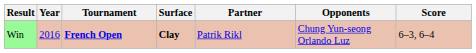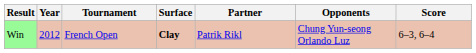 <table class="sortable wikitable">
 <tr>
 <th style="width:40px;">Result</th>
 <th style="width:30px;">Year</th>
 <th style="width:140px;">Tournament</th>
 <th style="width:50px;">Surface</th>
 <th style="width:150px;">Partner</th>
 <th style="width:150px;">Opponents</th>
 <th style="width:110px;" class="unsortable">Score</th>
 </tr>
 <tr style="background:#ebc2af;">
 <td style="background:#98fb98;">Win</td>
-<td><a href='#'>2016</a></td>
-<td><strong><a href='#'>French Open</a></strong></td>
+<td><a href='#'>2012</a></td>
+<td><a href='#'>French Open</a></td>
 <td><strong>Clay</strong></td>
 <td> <a href='#'>Patrik Rikl</a></td>
 <td> <a href='#'>Chung Yun-seong</a> <br>  <a href='#'>Orlando Luz</a></td>
 <td>6–3, 6–4</td>
 </tr>
 </table>
